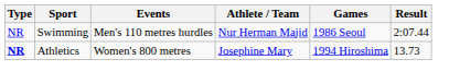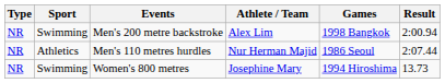 <table class="wikitable">
 <tr>
 <th>Type</th>
 <th>Sport</th>
 <th>Events</th>
 <th>Athlete / Team</th>
 <th>Games</th>
 <th>Result</th>
 </tr>
 <tr>
 <td><a href='#'>NR</a></td>
 <td>Swimming</td>
+<td>Men's 200 metre backstroke</td>
+<td><a href='#'>Alex Lim</a></td>
+<td><a href='#'>1998 Bangkok</a></td>
+<td>2:00.94</td>
+</tr>
+<tr>
+<td><a href='#'>NR</a></td>
+<td>Athletics</td>
 <td>Men's 110 metres hurdles</td>
 <td><a href='#'>Nur Herman Majid</a></td>
 <td><a href='#'>1986 Seoul</a></td>
 <td>2:07.44</td>
 </tr>
 <tr>
-<td><strong><a href='#'>NR</a></strong></td>
-<td>Athletics</td>
+<td><a href='#'>NR</a></td>
+<td>Swimming</td>
 <td>Women's 800 metres</td>
 <td><a href='#'>Josephine Mary</a></td>
 <td><a href='#'>1994 Hiroshima</a></td>
 <td>13.73</td>
 </tr>
 </table>
